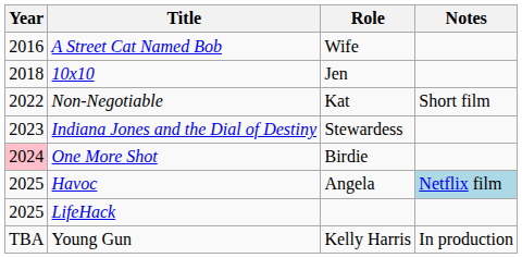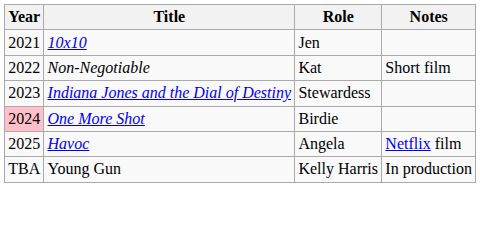 <table class="wikitable sortable">
 <tr>
 <th>Year</th>
 <th>Title</th>
 <th>Role</th>
 <th class="unsortable">Notes</th>
 </tr>
 <tr>
-<td>2016</td>
-<td><em><a href='#'>A Street Cat Named Bob</a></em></td>
-<td>Wife</td>
-<td></td>
-</tr>
-<tr>
-<td>2018</td>
+<td>2021</td>
 <td><em><a href='#'>10x10</a></em></td>
 <td>Jen</td>
 <td></td>
 </tr>
 <tr>
 <td>2022</td>
 <td><em>Non-Negotiable</em></td>
 <td>Kat</td>
 <td>Short film</td>
 </tr>
 <tr>
 <td>2023</td>
 <td><em><a href='#'>Indiana Jones and the Dial of Destiny</a></em></td>
 <td>Stewardess</td>
 <td></td>
 </tr>
 <tr>
 <td style="background: pink;">2024</td>
 <td><em><a href='#'>One More Shot</a></em></td>
 <td>Birdie</td>
 <td></td>
 </tr>
 <tr>
 <td>2025</td>
 <td><em><a href='#'>Havoc</a></em></td>
 <td>Angela</td>
-<td style="background: lightblue;"><a href='#'>Netflix</a> film</td>
-</tr>
-<tr>
-<td>2025</td>
-<td><em><a href='#'>LifeHack</a></td>
-<td></td>
-<td></td>
+<td><a href='#'>Netflix</a> film</td>
 </tr>
 <tr>
 <td>TBA</td>
 <td></em>Young Gun<em></td>
 <td>Kelly Harris</td>
 <td>In production</td>
 </tr>
 <tr>
 </tr>
 </table>
